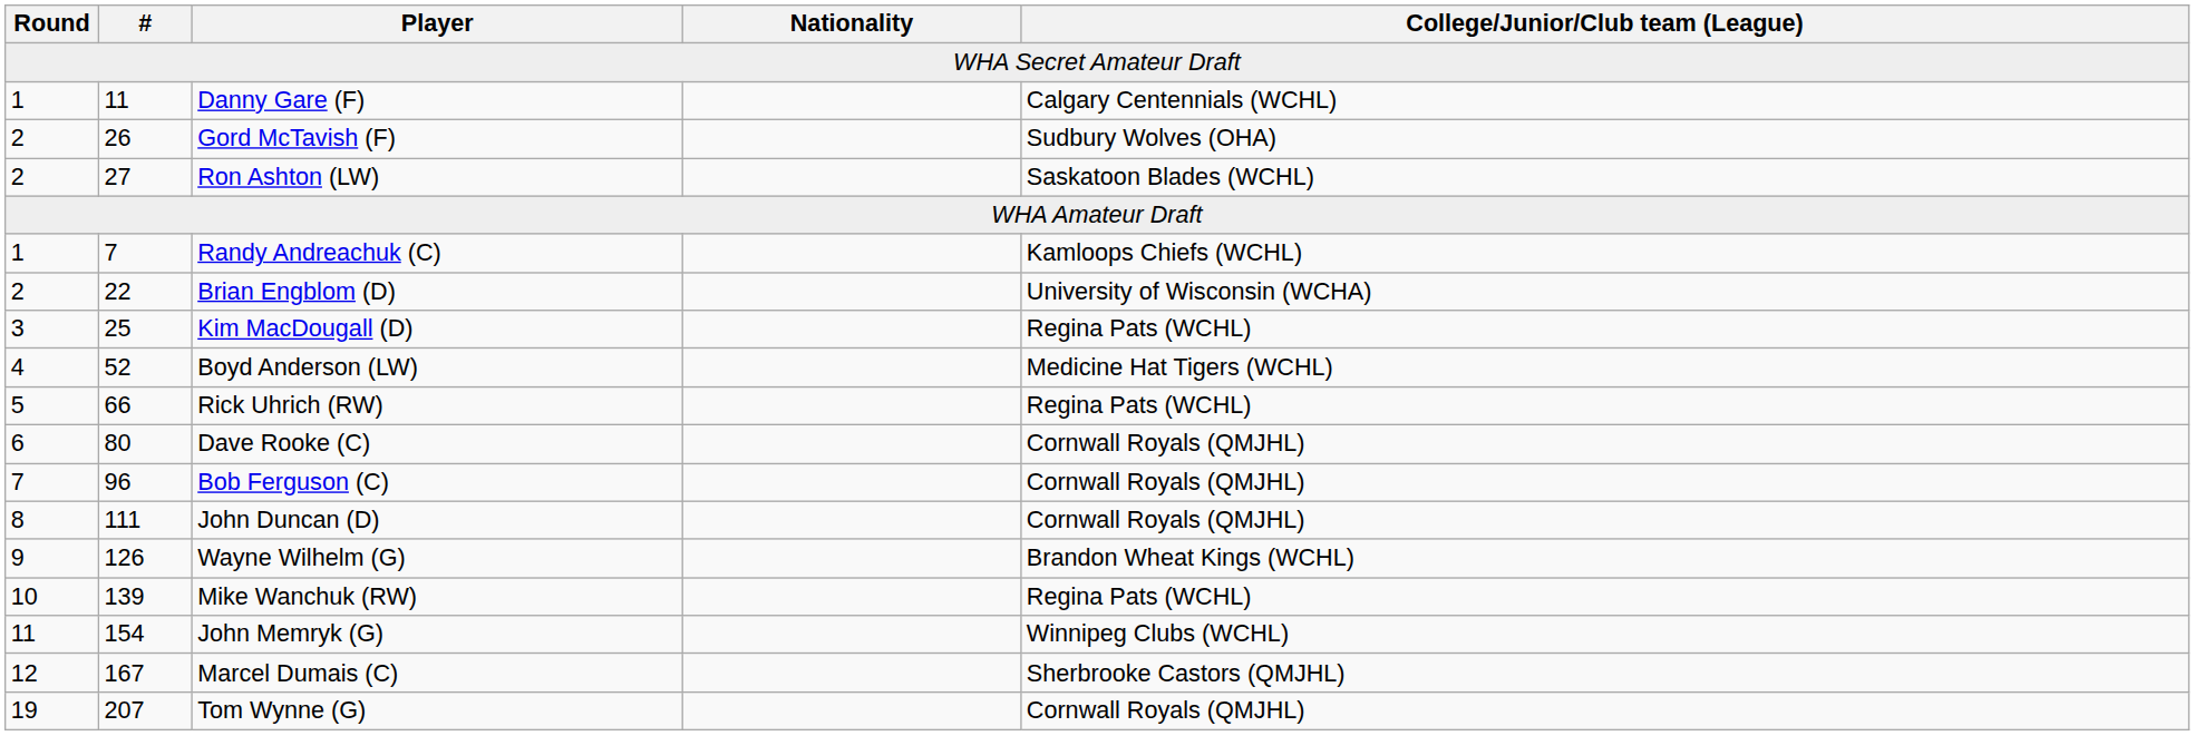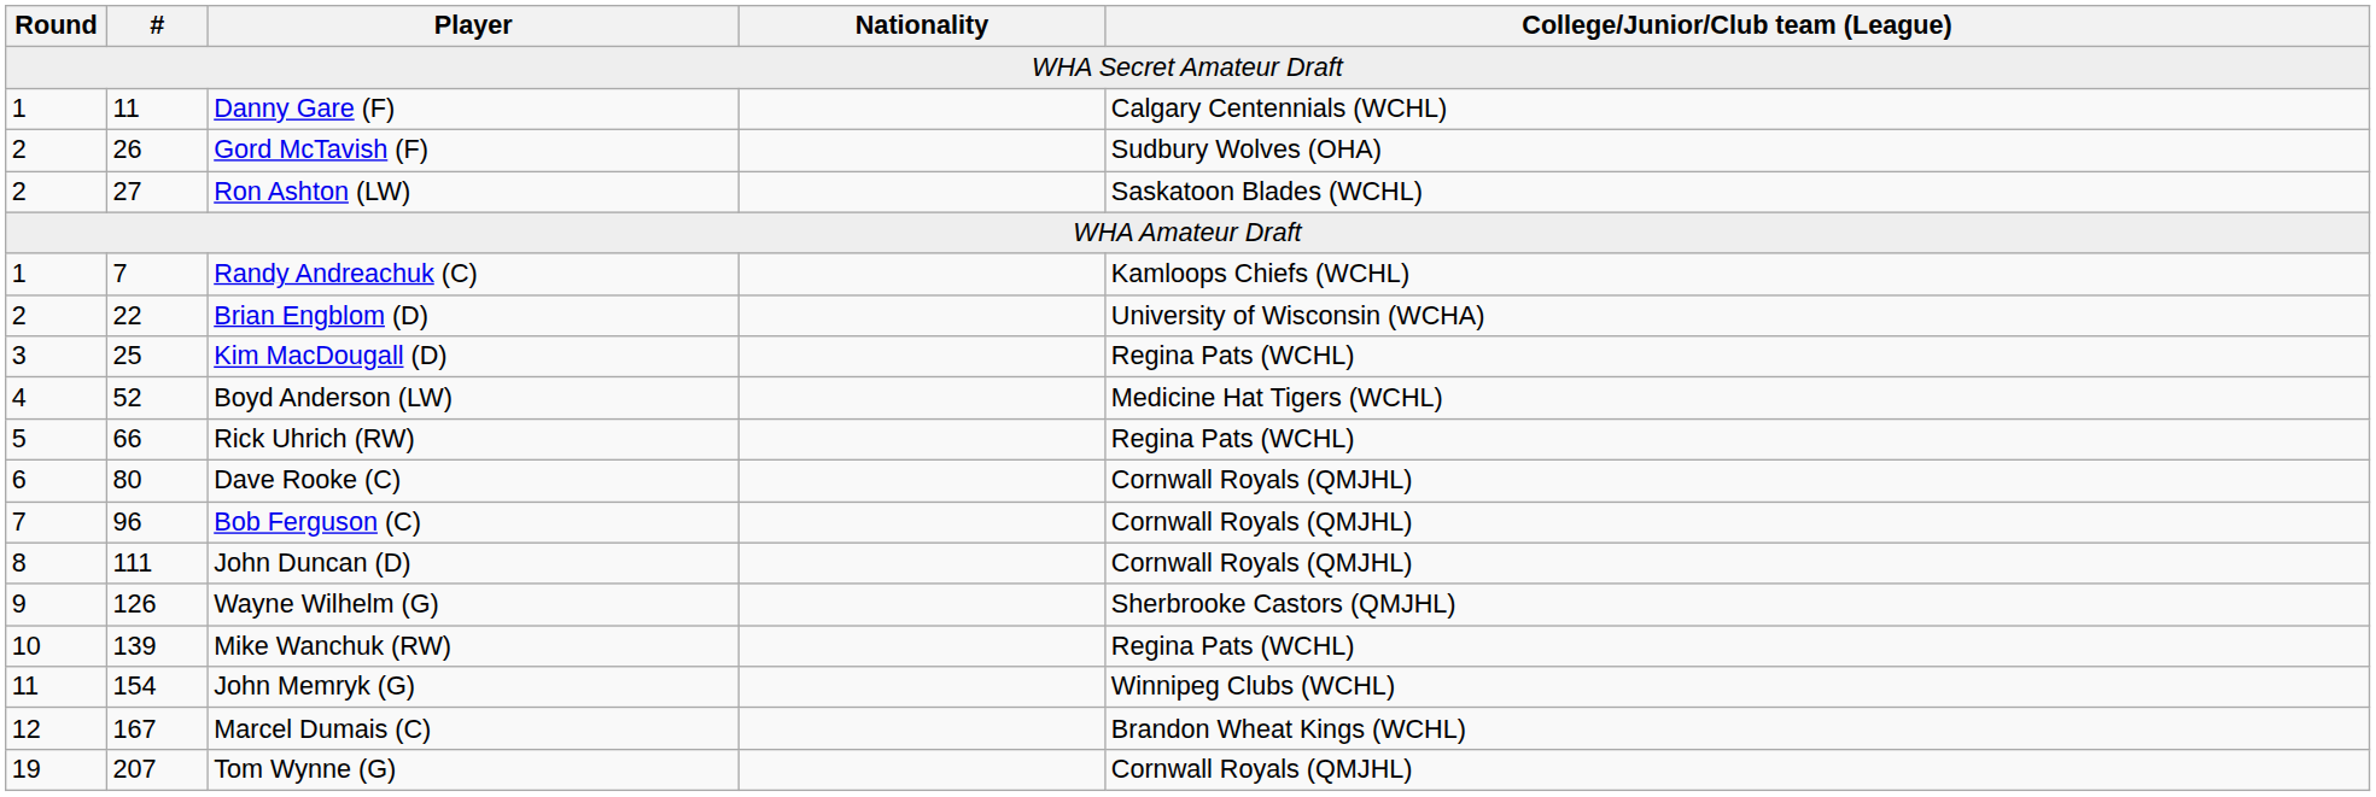 <table class="wikitable">
 <tr align="center">
 <th bgcolor="#DDDDFF" width="4.0%">Round</th>
 <th bgcolor="#DDDDFF" width="4.0%">#</th>
 <th bgcolor="#DDDDFF" width="21.0%">Player</th>
 <th bgcolor="#DDDDFF" width="14.5%">Nationality</th>
 <th bgcolor="#DDDDFF" width="50.0%">College/Junior/Club team (League)</th>
 </tr>
 <tr bgcolor="#eeeeee">
 <td colspan="5" align="center"><em>WHA Secret Amateur Draft</em></td>
 </tr>
 <tr>
 <td>1</td>
 <td>11</td>
 <td><a href='#'>Danny Gare</a> (F)</td>
 <td></td>
 <td>Calgary Centennials (WCHL)</td>
 </tr>
 <tr>
 <td>2</td>
 <td>26</td>
 <td><a href='#'>Gord McTavish</a> (F)</td>
 <td></td>
 <td>Sudbury Wolves (OHA)</td>
 </tr>
 <tr>
 <td>2</td>
 <td>27</td>
 <td><a href='#'>Ron Ashton</a> (LW)</td>
 <td></td>
 <td>Saskatoon Blades (WCHL)</td>
 </tr>
 <tr bgcolor="#eeeeee">
 <td colspan="5" align="center"><em>WHA Amateur Draft</em></td>
 </tr>
 <tr>
 <td>1</td>
 <td>7</td>
 <td><a href='#'>Randy Andreachuk</a> (C)</td>
 <td></td>
 <td>Kamloops Chiefs (WCHL)</td>
 </tr>
 <tr>
 <td>2</td>
 <td>22</td>
 <td><a href='#'>Brian Engblom</a> (D)</td>
 <td></td>
 <td>University of Wisconsin (WCHA)</td>
 </tr>
 <tr>
 <td>3</td>
 <td>25</td>
 <td><a href='#'>Kim MacDougall</a> (D)</td>
 <td></td>
 <td>Regina Pats (WCHL)</td>
 </tr>
 <tr>
 <td>4</td>
 <td>52</td>
 <td>Boyd Anderson (LW)</td>
 <td></td>
 <td>Medicine Hat Tigers (WCHL)</td>
 </tr>
 <tr>
 <td>5</td>
 <td>66</td>
 <td>Rick Uhrich (RW)</td>
 <td></td>
 <td>Regina Pats (WCHL)</td>
 </tr>
 <tr>
 <td>6</td>
 <td>80</td>
 <td>Dave Rooke (C)</td>
 <td></td>
 <td>Cornwall Royals (QMJHL)</td>
 </tr>
 <tr>
 <td>7</td>
 <td>96</td>
 <td><a href='#'>Bob Ferguson</a> (C)</td>
 <td></td>
 <td>Cornwall Royals (QMJHL)</td>
 </tr>
 <tr>
 <td>8</td>
 <td>111</td>
 <td>John Duncan (D)</td>
 <td></td>
 <td>Cornwall Royals (QMJHL)</td>
 </tr>
 <tr>
 <td>9</td>
 <td>126</td>
 <td>Wayne Wilhelm (G)</td>
 <td></td>
-<td>Brandon Wheat Kings (WCHL)</td>
+<td>Sherbrooke Castors (QMJHL)</td>
 </tr>
 <tr>
 <td>10</td>
 <td>139</td>
 <td>Mike Wanchuk (RW)</td>
 <td></td>
 <td>Regina Pats (WCHL)</td>
 </tr>
 <tr>
 <td>11</td>
 <td>154</td>
 <td>John Memryk (G)</td>
 <td></td>
 <td>Winnipeg Clubs (WCHL)</td>
 </tr>
 <tr>
 <td>12</td>
 <td>167</td>
 <td>Marcel Dumais (C)</td>
 <td></td>
-<td>Sherbrooke Castors (QMJHL)</td>
+<td>Brandon Wheat Kings (WCHL)</td>
 </tr>
 <tr>
 <td>19</td>
 <td>207</td>
 <td>Tom Wynne (G)</td>
 <td></td>
 <td>Cornwall Royals (QMJHL)</td>
 </tr>
 </table>
